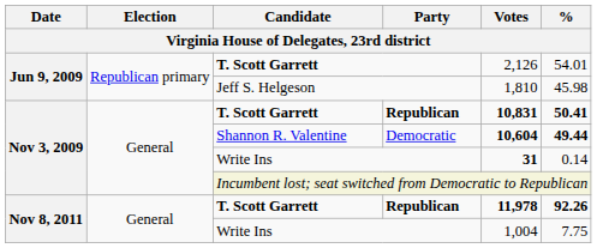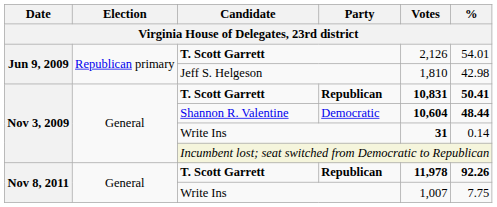 <table class="wikitable">
 <tr>
 <th>Date</th>
 <th>Election</th>
 <th>Candidate</th>
 <th>Party</th>
 <th>Votes</th>
 <th>%</th>
 </tr>
 <tr>
 <th colspan="6">Virginia House of Delegates, 23rd district</th>
 </tr>
 <tr>
 <th rowspan="2">Jun 9, 2009</th>
 <td rowspan="2" align="center" ><a href='#'>Republican</a> primary</td>
 <td colspan="2"><strong>T. Scott Garrett</strong></td>
 <td align="right">2,126</td>
 <td align="right">54.01</td>
 </tr>
 <tr>
 <td colspan="2">Jeff S. Helgeson</td>
 <td align="right">1,810</td>
-<td align="right">45.98</td>
+<td align="right">42.98</td>
 </tr>
 <tr>
 <th rowspan="4">Nov 3, 2009</th>
 <td rowspan="4" align="center">General</td>
 <td><strong>T. Scott Garrett</strong></td>
 <td><strong>Republican</strong></td>
 <td align="right"><strong>10,831</strong></td>
 <td align="right"><strong>50.41</strong></td>
 </tr>
 <tr>
 <td><a href='#'>Shannon R. Valentine</a></td>
 <td><a href='#'>Democratic</a></td>
 <td align="right"><strong>10,604</strong></td>
-<td align="right"><strong>49.44</strong></td>
+<td align="right"><strong>48.44</strong></td>
 </tr>
 <tr>
 <td colspan="2">Write Ins</td>
 <td align="right"><strong>31</strong></td>
 <td align="right">0.14</td>
 </tr>
 <tr>
 <td colspan="4" style="background:Beige"><em>Incumbent lost; seat switched from Democratic to Republican</em></td>
 </tr>
 <tr>
 <th rowspan="2">Nov 8, 2011</th>
 <td rowspan="2" align="center">General</td>
 <td><strong>T. Scott Garrett</strong></td>
 <td><strong>Republican</strong></td>
 <td align="right"><strong>11,978</strong></td>
 <td align="right"><strong>92.26</strong></td>
 </tr>
 <tr>
 <td colspan="2">Write Ins</td>
-<td align="right">1,004</td>
+<td align="right">1,007</td>
 <td align="right">7.75</td>
 </tr>
 </table>
